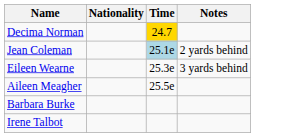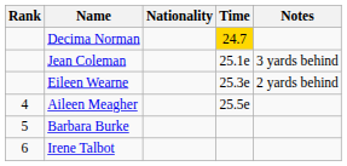 <table class="wikitable sortable" style=" text-align:center">
 <tr>
+<th>Rank</th>
 <th>Name</th>
 <th>Nationality</th>
 <th>Time</th>
 <th>Notes</th>
 </tr>
 <tr>
+<td></td>
 <td align=left><a href='#'>Decima Norman</a></td>
 <td align=left></td>
 <td style="background: gold;">24.7</td>
 <td></td>
 </tr>
 <tr>
+<td></td>
 <td align=left><a href='#'>Jean Coleman</a></td>
 <td align=left></td>
-<td style="background: lightblue;">25.1e</td>
+<td>25.1e</td>
+<td>3 yards behind</td>
+</tr>
+<tr>
+<td></td>
+<td align=left><a href='#'>Eileen Wearne</a></td>
+<td align=left></td>
+<td>25.3e</td>
 <td>2 yards behind</td>
 </tr>
 <tr>
-<td align=left><a href='#'>Eileen Wearne</a></td>
-<td align=left></td>
-<td>25.3e</td>
-<td>3 yards behind</td>
-</tr>
-<tr>
+<td>4</td>
 <td align=left><a href='#'>Aileen Meagher</a></td>
 <td align=left></td>
 <td>25.5e</td>
 <td></td>
 </tr>
 <tr>
+<td>5</td>
 <td align=left><a href='#'>Barbara Burke</a></td>
 <td align=left></td>
 <td></td>
 <td></td>
 </tr>
 <tr>
+<td>6</td>
 <td align=left><a href='#'>Irene Talbot</a></td>
 <td align=left></td>
 <td></td>
 <td></td>
 </tr>
 </table>
